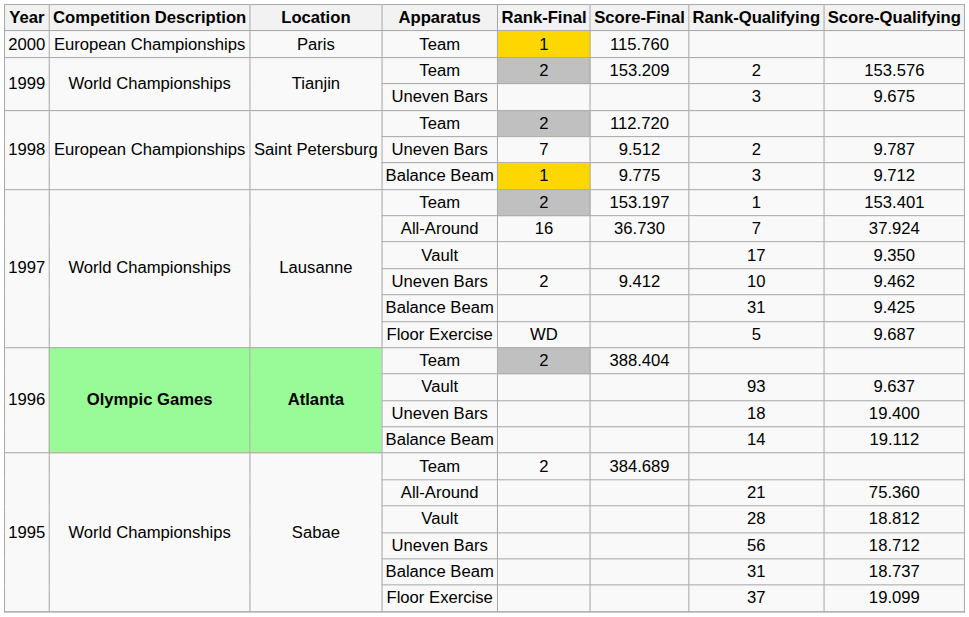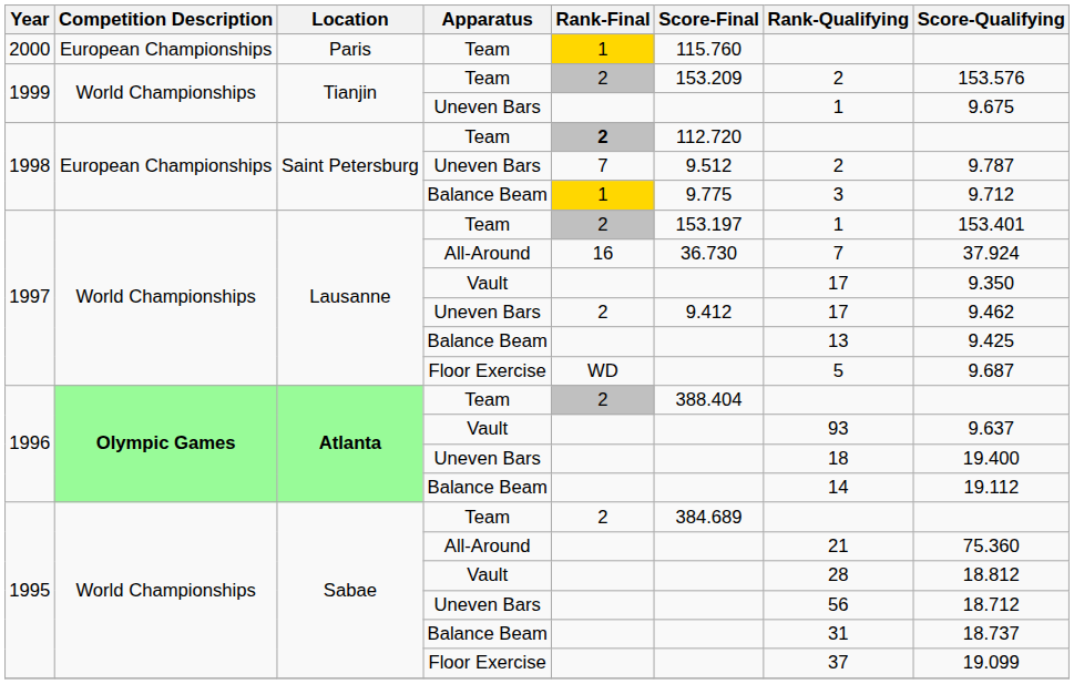 <table class="wikitable" style="text-align:center">
 <tr>
 <th>Year</th>
 <th>Competition Description</th>
 <th>Location</th>
 <th>Apparatus</th>
 <th>Rank-Final</th>
 <th>Score-Final</th>
 <th>Rank-Qualifying</th>
 <th>Score-Qualifying</th>
 </tr>
 <tr>
 </tr>
 <tr>
 <td rowspan=1>2000</td>
 <td rowspan=1>European Championships</td>
 <td rowspan=1>Paris</td>
 <td>Team</td>
 <td bgcolor=gold>1</td>
 <td>115.760</td>
 <td></td>
 <td></td>
 </tr>
 <tr>
 <td rowspan=2>1999</td>
 <td rowspan=2>World Championships</td>
 <td rowspan=2>Tianjin</td>
 <td>Team</td>
 <td bgcolor=silver>2</td>
 <td>153.209</td>
 <td>2</td>
 <td>153.576</td>
 </tr>
 <tr>
 <td>Uneven Bars</td>
 <td></td>
 <td></td>
-<td>3</td>
+<td>1</td>
 <td>9.675</td>
 </tr>
 <tr>
 <td rowspan=3>1998</td>
 <td rowspan=3>European Championships</td>
 <td rowspan=3>Saint Petersburg</td>
 <td>Team</td>
-<td bgcolor=silver>2</td>
+<td bgcolor=silver><strong>2</strong></td>
 <td>112.720</td>
 <td></td>
 <td></td>
 </tr>
 <tr>
 <td>Uneven Bars</td>
 <td>7</td>
 <td>9.512</td>
 <td>2</td>
 <td>9.787</td>
 </tr>
 <tr>
 <td>Balance Beam</td>
 <td bgcolor=gold>1</td>
 <td>9.775</td>
 <td>3</td>
 <td>9.712</td>
 </tr>
 <tr>
 <td rowspan=6>1997</td>
 <td rowspan=6>World Championships</td>
 <td rowspan=6>Lausanne</td>
 <td>Team</td>
 <td bgcolor=silver>2</td>
 <td>153.197</td>
 <td>1</td>
 <td>153.401</td>
 </tr>
 <tr>
 <td>All-Around</td>
 <td>16</td>
 <td>36.730</td>
 <td>7</td>
 <td>37.924</td>
 </tr>
 <tr>
 <td>Vault</td>
 <td></td>
 <td></td>
 <td>17</td>
 <td>9.350</td>
 </tr>
 <tr>
 <td>Uneven Bars</td>
 <td>2</td>
 <td>9.412</td>
-<td>10</td>
+<td>17</td>
 <td>9.462</td>
 </tr>
 <tr>
 <td>Balance Beam</td>
 <td></td>
 <td></td>
-<td>31</td>
+<td>13</td>
 <td>9.425</td>
 </tr>
 <tr>
 <td>Floor Exercise</td>
 <td>WD</td>
 <td></td>
 <td>5</td>
 <td>9.687</td>
 </tr>
 <tr>
 <td rowspan=4>1996</td>
 <td bgcolor=98FB98 rowspan=4><strong>Olympic Games</strong></td>
 <td bgcolor=98FB98 rowspan=4><strong>Atlanta</strong></td>
 <td>Team</td>
 <td bgcolor=silver>2</td>
 <td>388.404</td>
 <td></td>
 <td></td>
 </tr>
 <tr>
 <td>Vault</td>
 <td></td>
 <td></td>
 <td>93</td>
 <td>9.637</td>
 </tr>
 <tr>
 <td>Uneven Bars</td>
 <td></td>
 <td></td>
 <td>18</td>
 <td>19.400</td>
 </tr>
 <tr>
 <td>Balance Beam</td>
 <td></td>
 <td></td>
 <td>14</td>
 <td>19.112</td>
 </tr>
 <tr>
 <td rowspan=6>1995</td>
 <td rowspan=6>World Championships</td>
 <td rowspan=6>Sabae</td>
 <td>Team</td>
 <td>2</td>
 <td>384.689</td>
 <td></td>
 <td></td>
 </tr>
 <tr>
 <td>All-Around</td>
 <td></td>
 <td></td>
 <td>21</td>
 <td>75.360</td>
 </tr>
 <tr>
 <td>Vault</td>
 <td></td>
 <td></td>
 <td>28</td>
 <td>18.812</td>
 </tr>
 <tr>
 <td>Uneven Bars</td>
 <td></td>
 <td></td>
 <td>56</td>
 <td>18.712</td>
 </tr>
 <tr>
 <td>Balance Beam</td>
 <td></td>
 <td></td>
 <td>31</td>
 <td>18.737</td>
 </tr>
 <tr>
 <td>Floor Exercise</td>
 <td></td>
 <td></td>
 <td>37</td>
 <td>19.099</td>
 </tr>
 <tr>
 </tr>
 </table>
